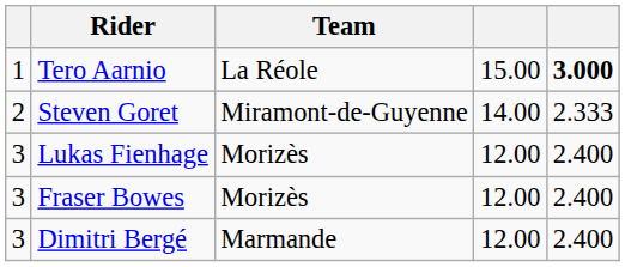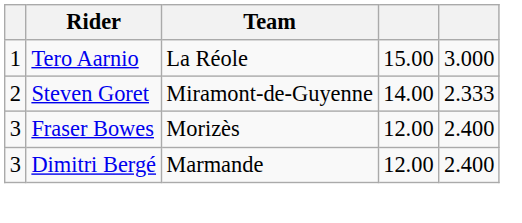 <table class=wikitable>
 <tr>
 <th></th>
 <th>Rider</th>
 <th>Team</th>
 <th></th>
 <th></th>
 </tr>
 <tr>
 <td align="center">1</td>
 <td> <a href='#'>Tero Aarnio</a></td>
 <td>La Réole</td>
 <td>15.00</td>
-<td><strong>3.000</strong></td>
+<td>3.000</td>
 </tr>
 <tr>
 <td align="center">2</td>
 <td> <a href='#'>Steven Goret</a></td>
 <td>Miramont-de-Guyenne</td>
 <td>14.00</td>
 <td>2.333</td>
-</tr>
-<tr>
-<td align="center">3</td>
-<td> <a href='#'>Lukas Fienhage</a></td>
-<td>Morizès</td>
-<td>12.00</td>
-<td>2.400</td>
 </tr>
 <tr>
 <td align="center">3</td>
 <td> <a href='#'>Fraser Bowes</a></td>
 <td>Morizès</td>
 <td>12.00</td>
 <td>2.400</td>
 </tr>
 <tr>
 <td align="center">3</td>
 <td> <a href='#'>Dimitri Bergé</a></td>
 <td>Marmande</td>
 <td>12.00</td>
 <td>2.400</td>
 </tr>
 </table>
